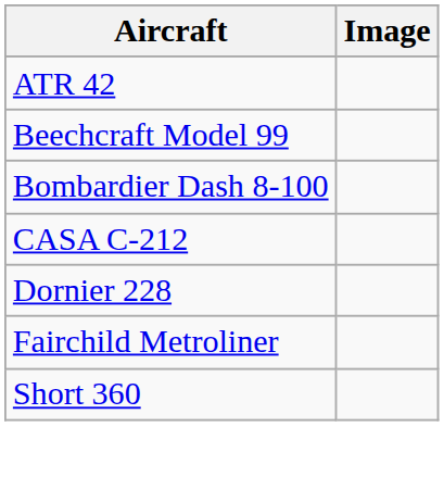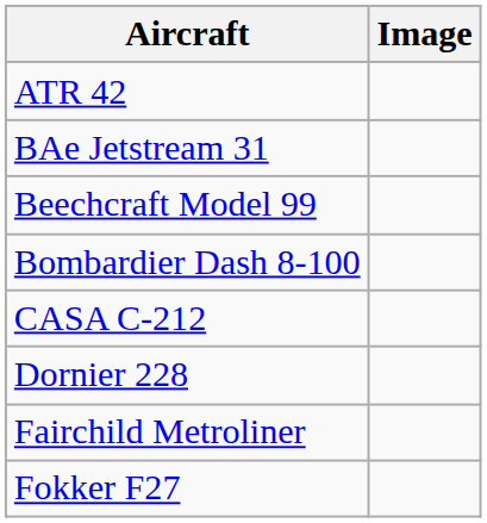 <table class="wikitable sortable">
 <tr>
 <th>Aircraft</th>
 <th>Image</th>
 </tr>
 <tr>
 <td><a href='#'>ATR 42</a></td>
+<td></td>
+</tr>
+<tr>
+<td><a href='#'>BAe Jetstream 31</a></td>
 <td></td>
 </tr>
 <tr>
 <td><a href='#'>Beechcraft Model 99</a></td>
 <td></td>
 </tr>
 <tr>
 <td><a href='#'>Bombardier Dash 8-100</a></td>
 <td></td>
 </tr>
 <tr>
 <td><a href='#'>CASA C-212</a></td>
 <td></td>
 </tr>
 <tr>
 <td><a href='#'>Dornier 228</a></td>
 <td></td>
 </tr>
 <tr>
 <td><a href='#'>Fairchild Metroliner</a></td>
 <td></td>
 </tr>
 <tr>
-<td><a href='#'>Short 360</a></td>
+<td><a href='#'>Fokker F27</a></td>
 <td></td>
 </tr>
 </table>
